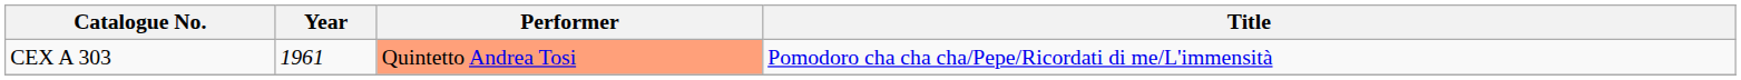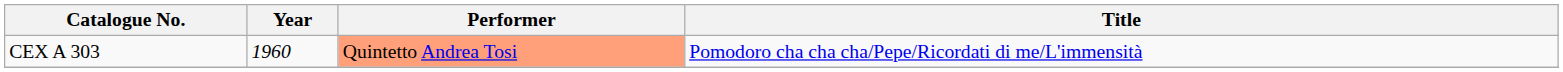 <table class="wikitable" style="width:100%;margin:auto;clear:both;">
 <tr bgcolor="#EFEFEF">
 <th>Catalogue No.</th>
 <th>Year</th>
 <th>Performer</th>
 <th>Title</th>
 </tr>
 <tr>
 <td>CEX A 303</td>
-<td><em>1961</em></td>
+<td><em>1960</em></td>
 <td style="background: lightsalmon;">Quintetto <a href='#'>Andrea Tosi</a></td>
 <td><a href='#'>Pomodoro cha cha cha/Pepe/Ricordati di me/L'immensità</a></td>
 </tr>
 <tr>
 </tr>
 </table>
